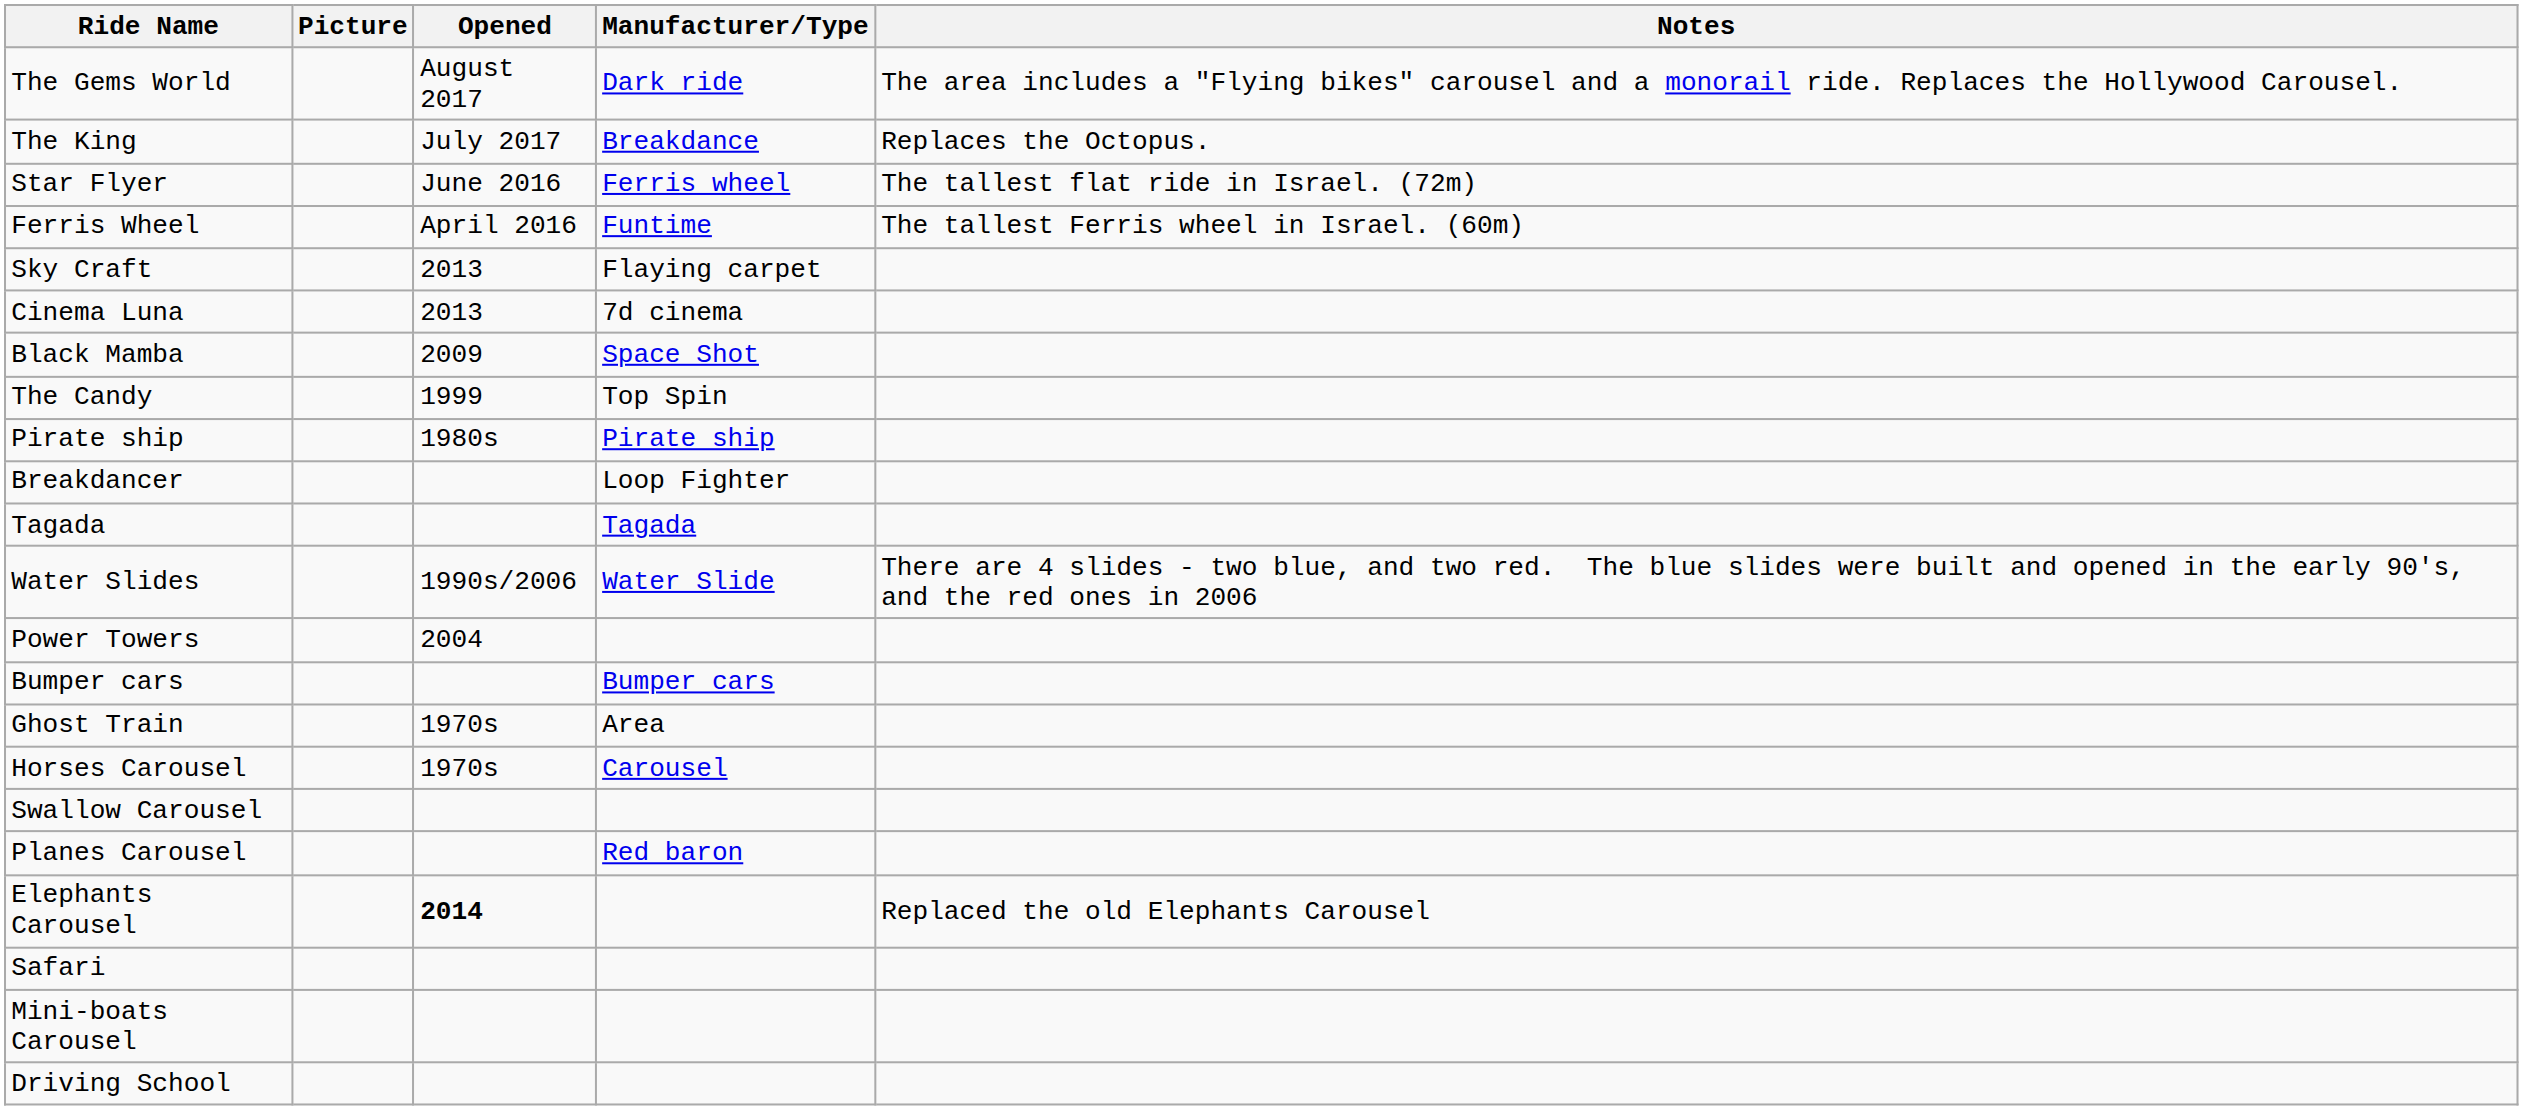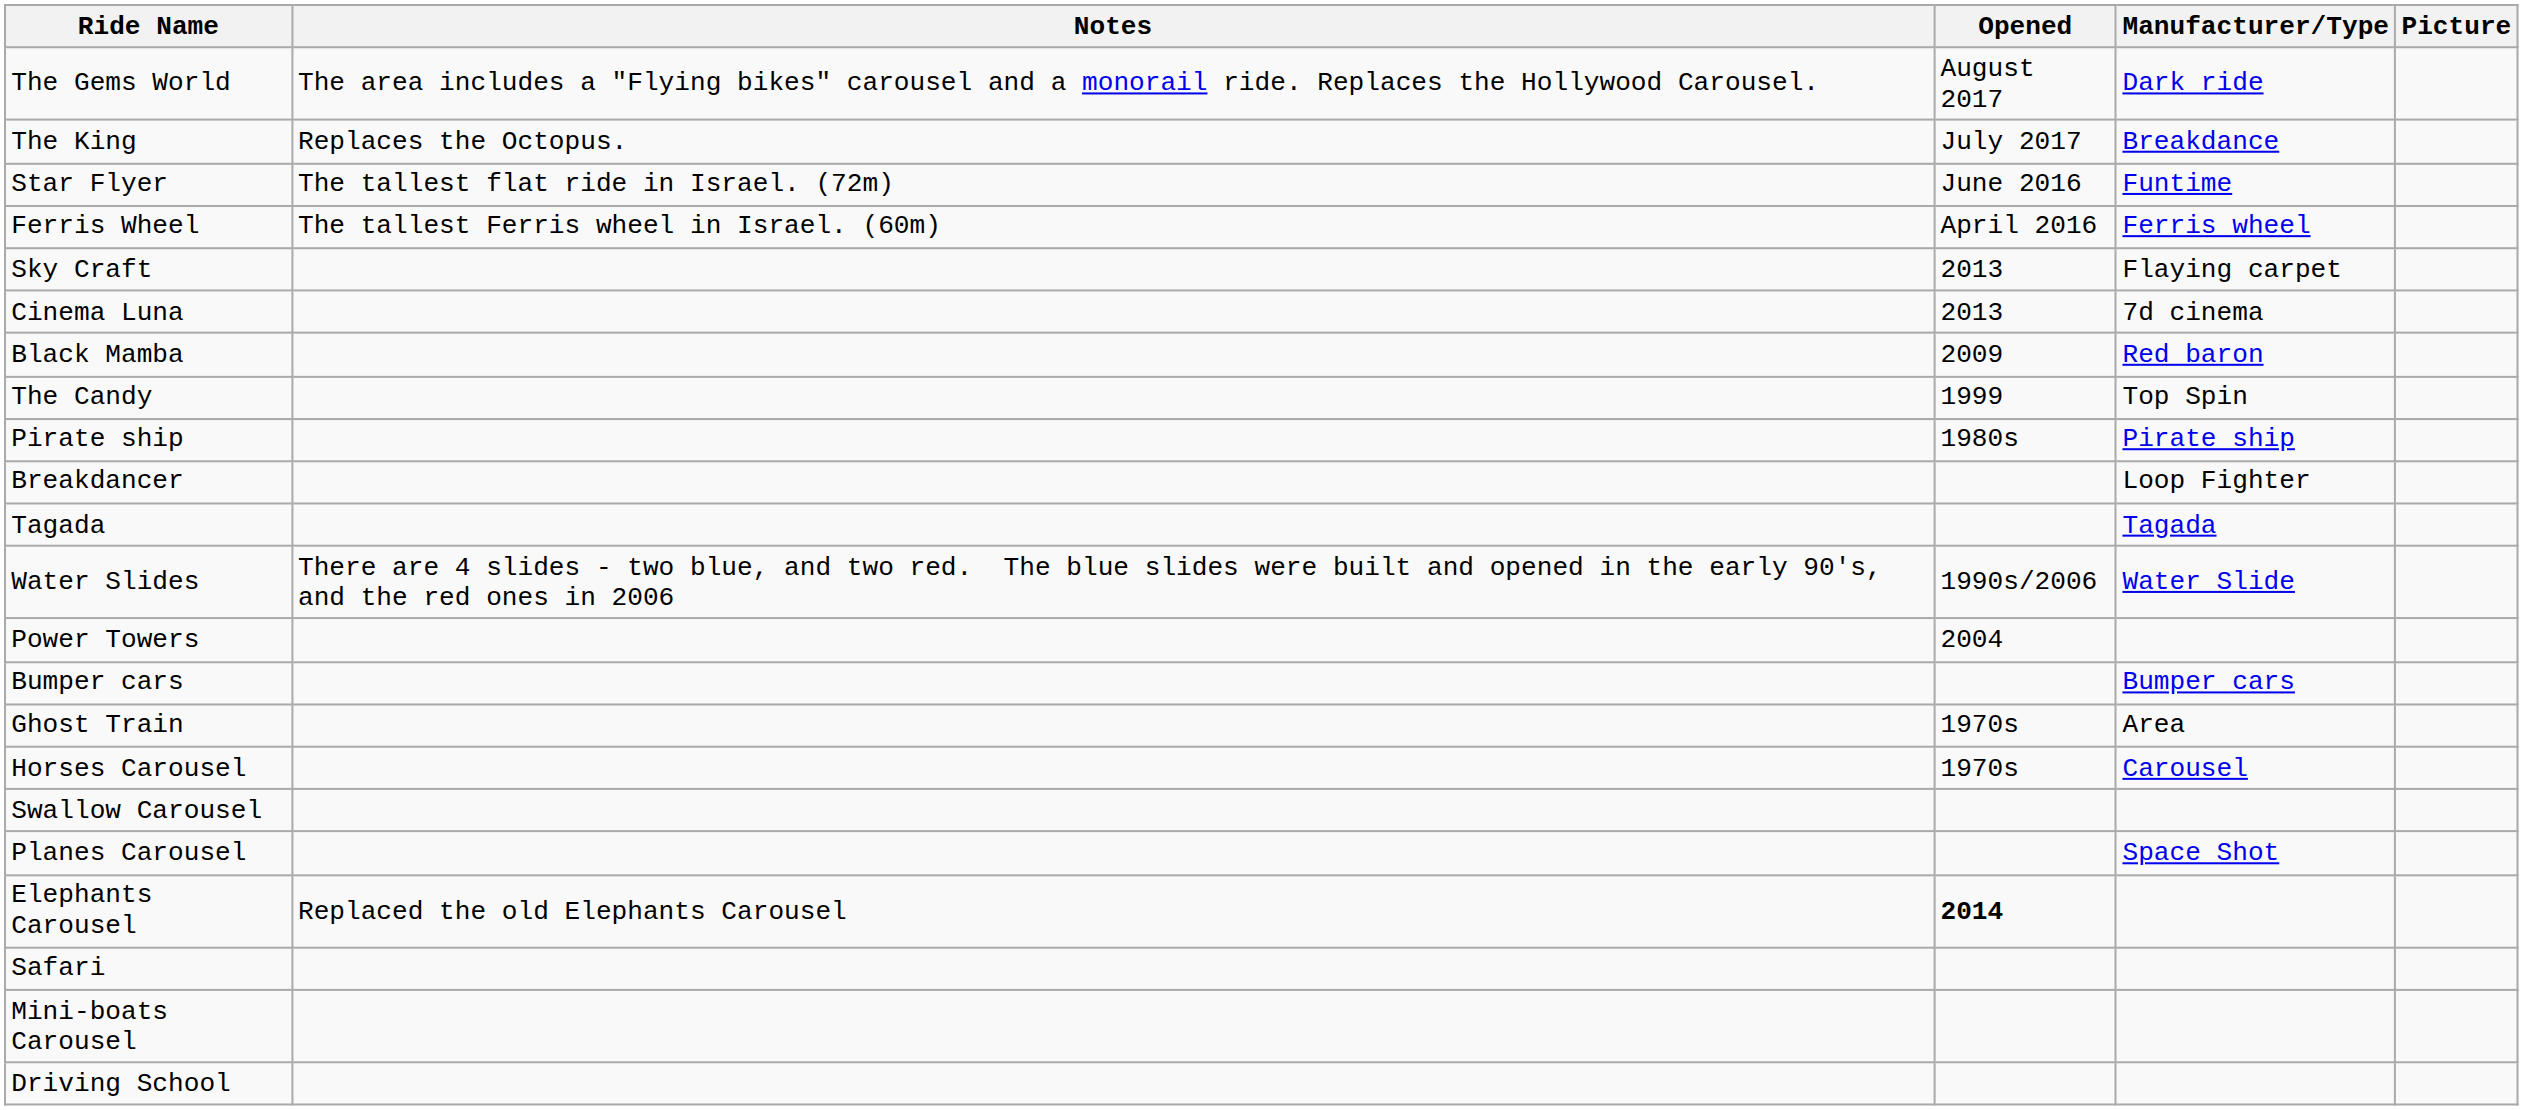 <table class="wikitable sortable">
 <tr>
 <th>Ride Name</th>
-<th>Picture</th>
+<th>Notes</th>
 <th>Opened</th>
 <th>Manufacturer/Type</th>
-<th>Notes</th>
+<th>Picture</th>
 </tr>
 <tr>
 <td>The Gems World</td>
-<td></td>
+<td>The area includes a  "Flying bikes" carousel and a <a href='#'>monorail</a> ride. Replaces the Hollywood Carousel.</td>
 <td>August 2017</td>
 <td><a href='#'>Dark ride</a></td>
-<td>The area includes a  "Flying bikes" carousel and a <a href='#'>monorail</a> ride. Replaces the Hollywood Carousel.</td>
+<td></td>
 </tr>
 <tr>
 <td>The King</td>
-<td></td>
+<td>Replaces the Octopus.</td>
 <td>July 2017</td>
 <td><a href='#'>Breakdance</a></td>
-<td>Replaces the Octopus.</td>
+<td></td>
 </tr>
 <tr>
 <td>Star Flyer</td>
+<td>The tallest flat ride in Israel. (72m)</td>
+<td>June 2016</td>
+<td><a href='#'>Funtime</a></td>
 <td></td>
-<td>June 2016</td>
-<td><a href='#'>Ferris wheel</a></td>
-<td>The tallest flat ride in Israel. (72m)</td>
 </tr>
 <tr>
 <td>Ferris Wheel</td>
+<td>The tallest Ferris wheel in Israel. (60m)</td>
+<td>April 2016</td>
+<td><a href='#'>Ferris wheel</a></td>
 <td></td>
-<td>April 2016</td>
-<td><a href='#'>Funtime</a></td>
-<td>The tallest Ferris wheel in Israel. (60m)</td>
 </tr>
 <tr>
 <td>Sky Craft</td>
 <td></td>
 <td>2013</td>
 <td>Flaying carpet</td>
 <td></td>
 </tr>
 <tr>
 <td>Cinema Luna</td>
 <td></td>
 <td>2013</td>
 <td>7d cinema</td>
 <td></td>
 </tr>
 <tr>
 <td>Black Mamba</td>
 <td></td>
 <td>2009</td>
-<td><a href='#'>Space Shot</a></td>
+<td><a href='#'>Red baron</a></td>
 <td></td>
 </tr>
 <tr>
 <td>The Candy</td>
 <td></td>
 <td>1999</td>
 <td>Top Spin</td>
 <td></td>
 </tr>
 <tr>
 <td>Pirate ship</td>
 <td></td>
 <td>1980s</td>
 <td><a href='#'>Pirate ship</a></td>
 <td></td>
 </tr>
 <tr>
 <td>Breakdancer</td>
 <td></td>
 <td></td>
 <td>Loop Fighter</td>
 <td></td>
 </tr>
 <tr>
 <td>Tagada</td>
 <td></td>
 <td></td>
 <td><a href='#'>Tagada</a></td>
 <td></td>
 </tr>
 <tr>
 <td>Water Slides</td>
-<td></td>
+<td>There are 4 slides - two blue, and two red.  The blue slides were built and opened in the early 90's, and the red ones in 2006</td>
 <td>1990s/2006</td>
 <td><a href='#'>Water Slide</a></td>
-<td>There are 4 slides - two blue, and two red.  The blue slides were built and opened in the early 90's, and the red ones in 2006</td>
+<td></td>
 </tr>
 <tr>
 <td>Power Towers</td>
 <td></td>
 <td>2004</td>
 <td></td>
 <td></td>
 </tr>
 <tr>
 <td>Bumper cars</td>
 <td></td>
 <td></td>
 <td><a href='#'>Bumper cars</a></td>
 <td></td>
 </tr>
 <tr>
 <td>Ghost Train</td>
 <td></td>
 <td>1970s</td>
 <td>Area</td>
 <td></td>
 </tr>
 <tr>
 <td>Horses Carousel</td>
 <td></td>
 <td>1970s</td>
 <td><a href='#'>Carousel</a></td>
 <td></td>
 </tr>
 <tr>
 <td>Swallow Carousel</td>
 <td></td>
 <td></td>
 <td></td>
 <td></td>
 </tr>
 <tr>
 <td>Planes Carousel</td>
 <td></td>
 <td></td>
-<td><a href='#'>Red baron</a></td>
+<td><a href='#'>Space Shot</a></td>
 <td></td>
 </tr>
 <tr>
 <td>Elephants Carousel</td>
-<td></td>
+<td>Replaced the old Elephants Carousel</td>
 <td><strong>2014</strong></td>
 <td></td>
-<td>Replaced the old Elephants Carousel</td>
+<td></td>
 </tr>
 <tr>
 <td>Safari</td>
 <td></td>
 <td></td>
 <td></td>
 <td></td>
 </tr>
 <tr>
 <td>Mini-boats Carousel</td>
 <td></td>
 <td></td>
 <td></td>
 <td></td>
 </tr>
 <tr>
 <td>Driving School</td>
 <td></td>
 <td></td>
 <td></td>
 <td></td>
 </tr>
 </table>
